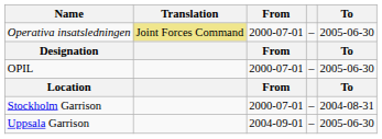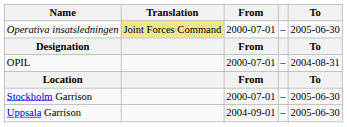 <table class="wikitable">
 <tr>
 <th style="font-weight:bold;">Name</th>
 <th style="font-weight:bold;">Translation</th>
 <th style="text-align: center; font-weight:bold;">From</th>
 <th></th>
 <th style="text-align: center; font-weight:bold;">To</th>
 </tr>
 <tr>
 <td style="font-style:italic;">Operativa insatsledningen</td>
 <td style="background: khaki;">Joint Forces Command</td>
 <td>2000-07-01</td>
 <td>–</td>
 <td>2005-06-30</td>
 </tr>
 <tr>
 <th style="font-weight:bold;">Designation</th>
 <th style="font-weight:bold;"></th>
 <th style="text-align: center; font-weight:bold;">From</th>
 <th></th>
 <th style="text-align: center; font-weight:bold;">To</th>
 </tr>
 <tr>
 <td>OPIL</td>
 <td></td>
 <td style="text-align: center;">2000-07-01</td>
 <td style="text-align: center;">–</td>
-<td style="text-align: center;">2005-06-30</td>
+<td style="text-align: center;">2004-08-31</td>
 </tr>
 <tr>
 <th style="font-weight:bold;">Location</th>
 <th style="font-weight:bold;"></th>
 <th style="text-align: center; font-weight:bold;">From</th>
 <th></th>
 <th style="text-align: center; font-weight:bold;">To</th>
 </tr>
 <tr>
 <td><a href='#'>Stockholm</a> Garrison</td>
 <td></td>
 <td style="text-align: center;">2000-07-01</td>
 <td style="text-align: center;">–</td>
-<td style="text-align: center;">2004-08-31</td>
+<td style="text-align: center;">2005-06-30</td>
 </tr>
 <tr>
 <td><a href='#'>Uppsala</a> Garrison</td>
 <td></td>
 <td style="text-align: center;">2004-09-01</td>
 <td style="text-align: center;">–</td>
 <td style="text-align: center;">2005-06-30</td>
 </tr>
 </table>
